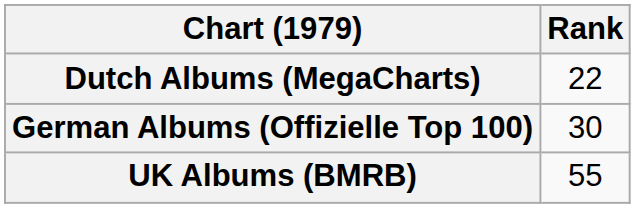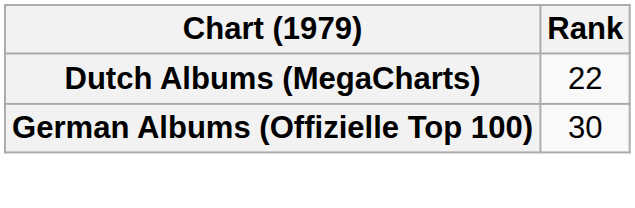 <table class="wikitable sortable plainrowheaders" style="text-align:center">
 <tr>
 <th>Chart (1979)</th>
 <th>Rank</th>
 </tr>
 <tr>
 <th scope="row">Dutch Albums (MegaCharts)</th>
 <td style="text-align:center;">22</td>
 </tr>
 <tr>
 <th scope="row">German Albums (Offizielle Top 100)</th>
 <td style="text-align:center;">30</td>
 </tr>
-<tr>
-<th scope="row">UK Albums (BMRB)</th>
-<td style="text-align:center;">55</td>
-</tr>
 </table>
